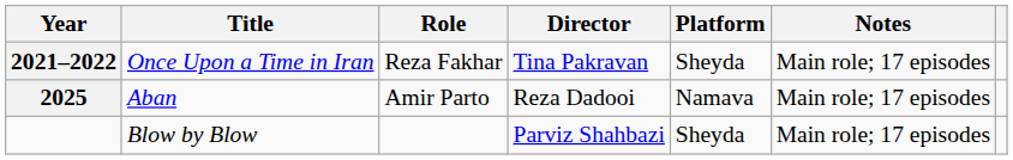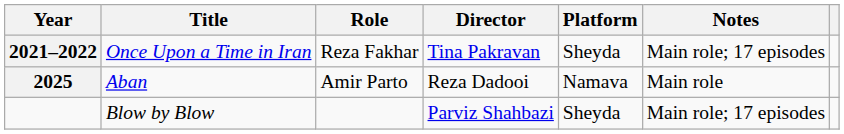 <table class="wikitable plainrowheaders sortable"  style=font-size:100%>
 <tr>
 <th scope="col">Year</th>
 <th scope="col">Title</th>
 <th scope="col">Role</th>
 <th scope="col">Director</th>
 <th scope="col" class="unsortable">Platform</th>
 <th>Notes</th>
 <th scope="col" class="unsortable"></th>
 </tr>
 <tr>
 <th scope=row>2021–2022</th>
 <td><em><a href='#'>Once Upon a Time in Iran</a></em></td>
 <td>Reza Fakhar</td>
 <td><a href='#'>Tina Pakravan</a></td>
 <td>Sheyda</td>
 <td>Main role; 17 episodes</td>
 <td></td>
 </tr>
 <tr>
 <th scope="row">2025</th>
 <td><em><a href='#'>Aban</a></em></td>
 <td>Amir Parto</td>
 <td>Reza Dadooi</td>
 <td>Namava</td>
-<td>Main role; 17 episodes</td>
+<td>Main role</td>
 <td></td>
 </tr>
 <tr>
 <td></td>
 <td><em>Blow by Blow</em></td>
 <td></td>
 <td><a href='#'>Parviz Shahbazi</a></td>
 <td>Sheyda</td>
 <td>Main role; 17 episodes</td>
 <td></td>
 </tr>
 </table>
